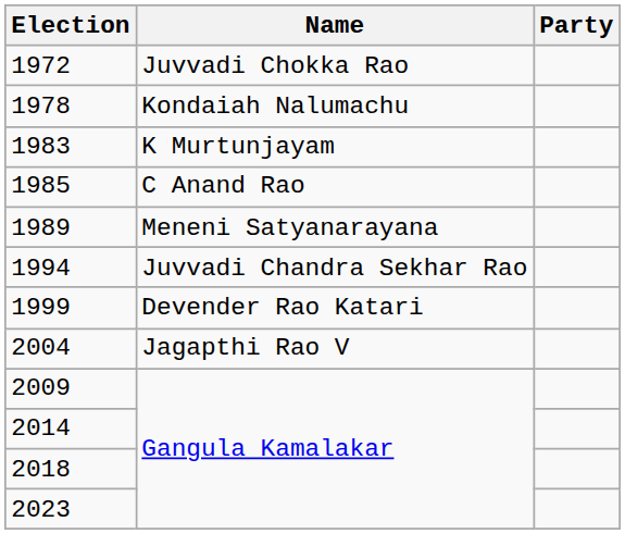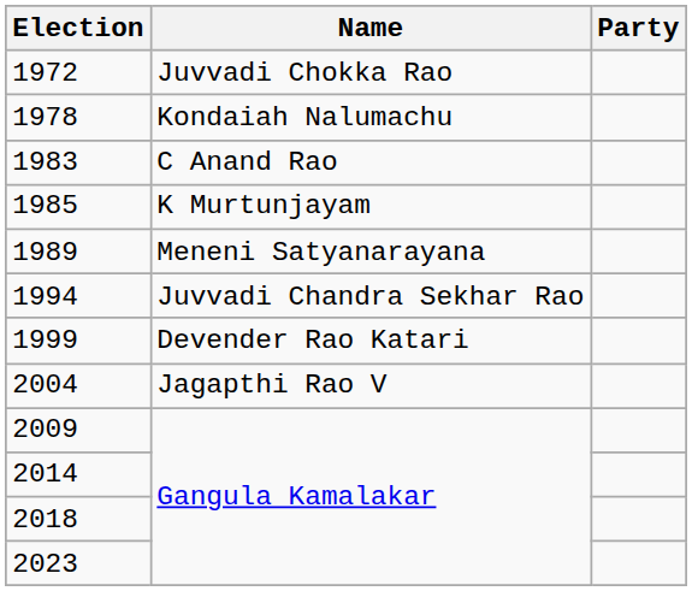 <table class="wikitable sortable">
 <tr>
 <th>Election</th>
 <th>Name</th>
 <th colspan=2>Party</th>
 </tr>
 <tr>
 <td>1972</td>
 <td>Juvvadi Chokka Rao</td>
 <td></td>
 </tr>
 <tr>
 <td>1978</td>
 <td>Kondaiah Nalumachu</td>
 <td></td>
 </tr>
 <tr>
 <td>1983</td>
-<td>K Murtunjayam</td>
+<td>C Anand Rao</td>
 <td></td>
 </tr>
 <tr>
 <td>1985</td>
-<td>C Anand Rao</td>
+<td>K Murtunjayam</td>
 <td></td>
 </tr>
 <tr>
 <td>1989</td>
 <td>Meneni Satyanarayana</td>
 <td></td>
 </tr>
 <tr>
 <td>1994</td>
 <td>Juvvadi Chandra Sekhar Rao</td>
 <td></td>
 </tr>
 <tr>
 <td>1999</td>
 <td>Devender Rao Katari</td>
 <td></td>
 </tr>
 <tr>
 <td>2004</td>
 <td>Jagapthi Rao V</td>
 <td></td>
 </tr>
 <tr>
 <td>2009</td>
 <td rowspan="4"><a href='#'>Gangula Kamalakar</a></td>
 <td></td>
 </tr>
 <tr>
 <td>2014</td>
 <td></td>
 </tr>
 <tr>
 <td>2018</td>
 <td></td>
 </tr>
 <tr>
 <td>2023</td>
 <td></td>
 </tr>
 </table>
